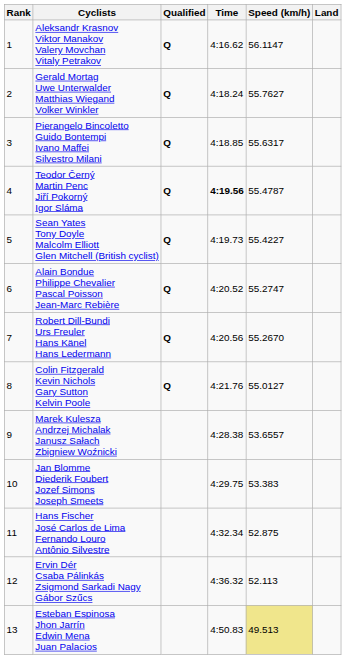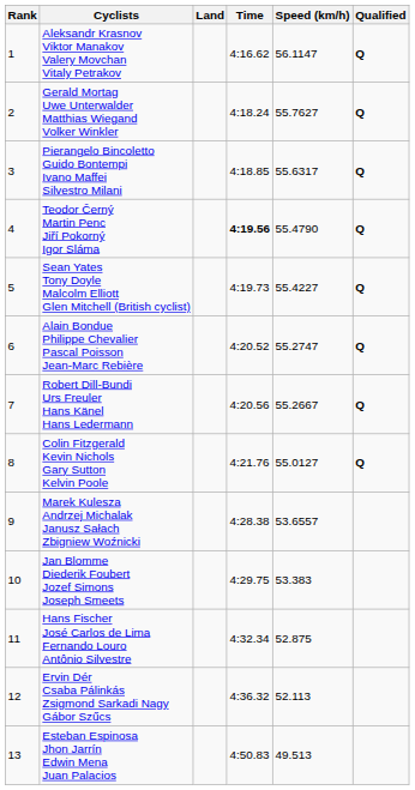 <table class="wikitable" style="font-size:95%;">
 <tr>
 <th>Rank</th>
 <th>Cyclists</th>
-<th>Qualified</th>
+<th>Land</th>
 <th>Time</th>
 <th>Speed (km/h)</th>
-<th>Land</th>
+<th>Qualified</th>
 </tr>
 <tr>
 <td>1</td>
 <td><a href='#'>Aleksandr Krasnov</a><br><a href='#'>Viktor Manakov</a><br><a href='#'>Valery Movchan</a><br><a href='#'>Vitaly Petrakov</a></td>
-<td><strong>Q</strong></td>
+<td></td>
 <td>4:16.62</td>
 <td>56.1147</td>
-<td></td>
+<td><strong>Q</strong></td>
 </tr>
 <tr>
 <td>2</td>
 <td><a href='#'>Gerald Mortag</a><br><a href='#'>Uwe Unterwalder</a><br><a href='#'>Matthias Wiegand</a><br><a href='#'>Volker Winkler</a></td>
-<td><strong>Q</strong></td>
+<td></td>
 <td>4:18.24</td>
 <td>55.7627</td>
-<td></td>
+<td><strong>Q</strong></td>
 </tr>
 <tr>
 <td>3</td>
 <td><a href='#'>Pierangelo Bincoletto</a><br><a href='#'>Guido Bontempi</a><br><a href='#'>Ivano Maffei</a><br><a href='#'>Silvestro Milani</a></td>
-<td><strong>Q</strong></td>
+<td></td>
 <td>4:18.85</td>
 <td>55.6317</td>
-<td></td>
+<td><strong>Q</strong></td>
 </tr>
 <tr>
 <td>4</td>
 <td><a href='#'>Teodor Černý</a><br><a href='#'>Martin Penc</a><br><a href='#'>Jiří Pokorný</a><br><a href='#'>Igor Sláma</a></td>
+<td></td>
+<td><strong>4:19.56</strong></td>
+<td>55.4790</td>
 <td><strong>Q</strong></td>
-<td><strong>4:19.56</strong></td>
-<td>55.4787</td>
-<td></td>
 </tr>
 <tr>
 <td>5</td>
 <td><a href='#'>Sean Yates</a><br><a href='#'>Tony Doyle</a><br><a href='#'>Malcolm Elliott</a><br><a href='#'>Glen Mitchell (British cyclist)</a></td>
-<td><strong>Q</strong></td>
+<td></td>
 <td>4:19.73</td>
 <td>55.4227</td>
-<td></td>
+<td><strong>Q</strong></td>
 </tr>
 <tr>
 <td>6</td>
 <td><a href='#'>Alain Bondue</a><br><a href='#'>Philippe Chevalier</a><br><a href='#'>Pascal Poisson</a><br><a href='#'>Jean-Marc Rebière</a></td>
-<td><strong>Q</strong></td>
+<td></td>
 <td>4:20.52</td>
 <td>55.2747</td>
-<td></td>
+<td><strong>Q</strong></td>
 </tr>
 <tr>
 <td>7</td>
 <td><a href='#'>Robert Dill-Bundi</a><br><a href='#'>Urs Freuler</a><br><a href='#'>Hans Känel</a><br><a href='#'>Hans Ledermann</a></td>
+<td></td>
+<td>4:20.56</td>
+<td>55.2667</td>
 <td><strong>Q</strong></td>
-<td>4:20.56</td>
-<td>55.2670</td>
-<td></td>
 </tr>
 <tr>
 <td>8</td>
 <td><a href='#'>Colin Fitzgerald</a><br><a href='#'>Kevin Nichols</a><br><a href='#'>Gary Sutton</a><br><a href='#'>Kelvin Poole</a></td>
-<td><strong>Q</strong></td>
+<td></td>
 <td>4:21.76</td>
 <td>55.0127</td>
-<td></td>
+<td><strong>Q</strong></td>
 </tr>
 <tr>
 <td>9</td>
 <td><a href='#'>Marek Kulesza</a><br><a href='#'>Andrzej Michalak</a><br><a href='#'>Janusz Sałach</a><br><a href='#'>Zbigniew Woźnicki</a></td>
 <td></td>
 <td>4:28.38</td>
 <td>53.6557</td>
 <td></td>
 </tr>
 <tr>
 <td>10</td>
 <td><a href='#'>Jan Blomme</a><br><a href='#'>Diederik Foubert</a><br><a href='#'>Jozef Simons</a><br><a href='#'>Joseph Smeets</a></td>
 <td></td>
 <td>4:29.75</td>
 <td>53.383</td>
 <td></td>
 </tr>
 <tr>
 <td>11</td>
 <td><a href='#'>Hans Fischer</a><br><a href='#'>José Carlos de Lima</a><br><a href='#'>Fernando Louro</a><br><a href='#'>Antônio Silvestre</a></td>
 <td></td>
 <td>4:32.34</td>
 <td>52.875</td>
 <td></td>
 </tr>
 <tr>
 <td>12</td>
 <td><a href='#'>Ervin Dér</a><br><a href='#'>Csaba Pálinkás</a><br><a href='#'>Zsigmond Sarkadi Nagy</a><br><a href='#'>Gábor Szűcs</a></td>
 <td></td>
 <td>4:36.32</td>
 <td>52.113</td>
 <td></td>
 </tr>
 <tr>
 <td>13</td>
 <td><a href='#'>Esteban Espinosa</a><br><a href='#'>Jhon Jarrín</a><br><a href='#'>Edwin Mena</a><br><a href='#'>Juan Palacios</a></td>
 <td></td>
 <td>4:50.83</td>
-<td style="background: khaki;">49.513</td>
+<td>49.513</td>
 <td></td>
 </tr>
 </table>
